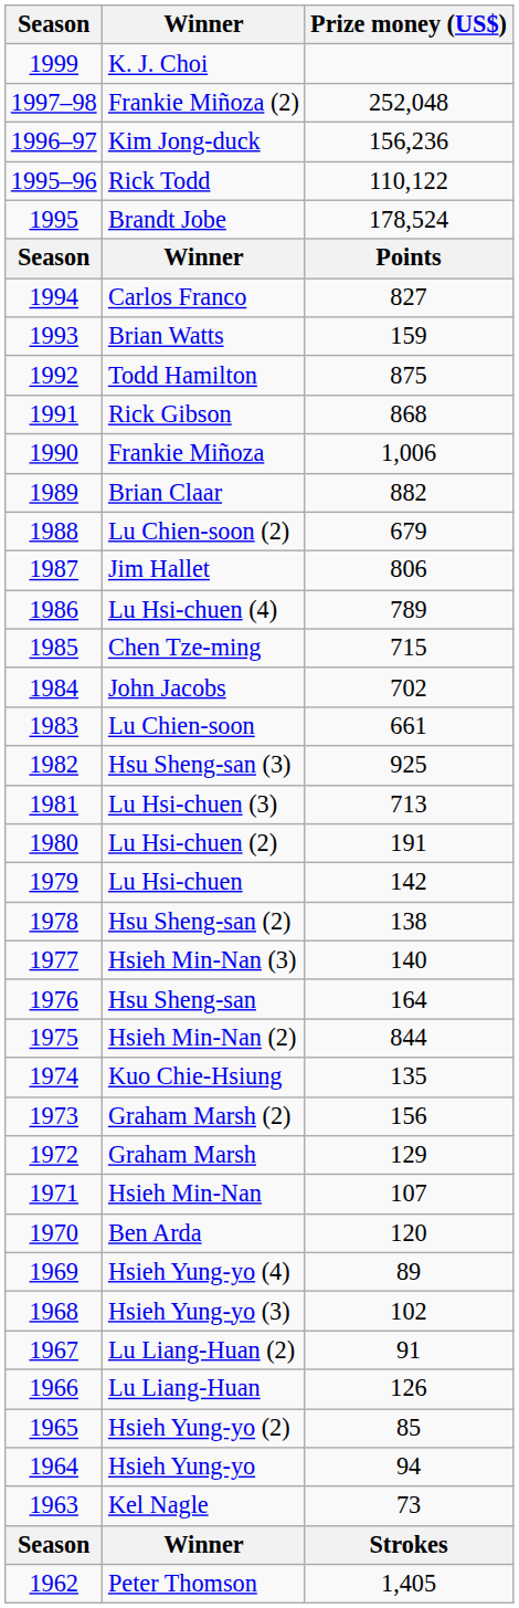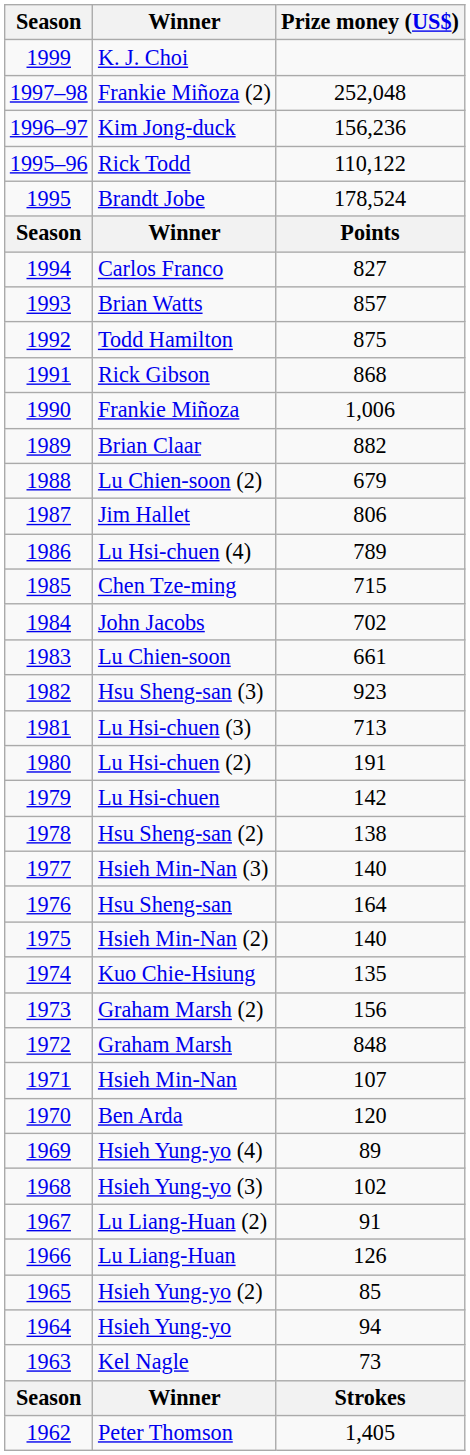 <table class="wikitable">
 <tr>
 <th>Season</th>
 <th>Winner</th>
 <th>Prize money (<a href='#'>US$</a>)</th>
 </tr>
 <tr>
 <td align=center><a href='#'>1999</a></td>
 <td> <a href='#'>K. J. Choi</a></td>
 <td align=center></td>
 </tr>
 <tr>
 <td align=center><a href='#'>1997–98</a></td>
 <td> <a href='#'>Frankie Miñoza</a> (2)</td>
 <td align=center>252,048</td>
 </tr>
 <tr>
 <td align=center><a href='#'>1996–97</a></td>
 <td> <a href='#'>Kim Jong-duck</a></td>
 <td align=center>156,236</td>
 </tr>
 <tr>
 <td align=center><a href='#'>1995–96</a></td>
 <td> <a href='#'>Rick Todd</a></td>
 <td align=center>110,122</td>
 </tr>
 <tr>
 <td align=center><a href='#'>1995</a></td>
 <td> <a href='#'>Brandt Jobe</a></td>
 <td align=center>178,524</td>
 </tr>
 <tr>
 <th>Season</th>
 <th>Winner</th>
 <th>Points</th>
 </tr>
 <tr>
 <td align=center><a href='#'>1994</a></td>
 <td> <a href='#'>Carlos Franco</a></td>
 <td align=center>827</td>
 </tr>
 <tr>
 <td align=center><a href='#'>1993</a></td>
 <td> <a href='#'>Brian Watts</a></td>
-<td align=center>159</td>
+<td align=center>857</td>
 </tr>
 <tr>
 <td align=center><a href='#'>1992</a></td>
 <td> <a href='#'>Todd Hamilton</a></td>
 <td align=center>875</td>
 </tr>
 <tr>
 <td align=center><a href='#'>1991</a></td>
 <td> <a href='#'>Rick Gibson</a></td>
 <td align=center>868</td>
 </tr>
 <tr>
 <td align=center><a href='#'>1990</a></td>
 <td> <a href='#'>Frankie Miñoza</a></td>
 <td align=center>1,006</td>
 </tr>
 <tr>
 <td align=center><a href='#'>1989</a></td>
 <td> <a href='#'>Brian Claar</a></td>
 <td align=center>882</td>
 </tr>
 <tr>
 <td align=center><a href='#'>1988</a></td>
 <td> <a href='#'>Lu Chien-soon</a> (2)</td>
 <td align=center>679</td>
 </tr>
 <tr>
 <td align=center><a href='#'>1987</a></td>
 <td> <a href='#'>Jim Hallet</a></td>
 <td align=center>806</td>
 </tr>
 <tr>
 <td align=center><a href='#'>1986</a></td>
 <td> <a href='#'>Lu Hsi-chuen</a> (4)</td>
 <td align=center>789</td>
 </tr>
 <tr>
 <td align=center><a href='#'>1985</a></td>
 <td> <a href='#'>Chen Tze-ming</a></td>
 <td align=center>715</td>
 </tr>
 <tr>
 <td align=center><a href='#'>1984</a></td>
 <td> <a href='#'>John Jacobs</a></td>
 <td align=center>702</td>
 </tr>
 <tr>
 <td align=center><a href='#'>1983</a></td>
 <td> <a href='#'>Lu Chien-soon</a></td>
 <td align=center>661</td>
 </tr>
 <tr>
 <td align=center><a href='#'>1982</a></td>
 <td> <a href='#'>Hsu Sheng-san</a> (3)</td>
-<td align=center>925</td>
+<td align=center>923</td>
 </tr>
 <tr>
 <td align=center><a href='#'>1981</a></td>
 <td> <a href='#'>Lu Hsi-chuen</a> (3)</td>
 <td align=center>713</td>
 </tr>
 <tr>
 <td align=center><a href='#'>1980</a></td>
 <td> <a href='#'>Lu Hsi-chuen</a> (2)</td>
 <td align=center>191</td>
 </tr>
 <tr>
 <td align=center><a href='#'>1979</a></td>
 <td> <a href='#'>Lu Hsi-chuen</a></td>
 <td align=center>142</td>
 </tr>
 <tr>
 <td align=center><a href='#'>1978</a></td>
 <td> <a href='#'>Hsu Sheng-san</a> (2)</td>
 <td align=center>138</td>
 </tr>
 <tr>
 <td align=center><a href='#'>1977</a></td>
 <td> <a href='#'>Hsieh Min-Nan</a> (3)</td>
 <td align=center>140</td>
 </tr>
 <tr>
 <td align=center><a href='#'>1976</a></td>
 <td> <a href='#'>Hsu Sheng-san</a></td>
 <td align=center>164</td>
 </tr>
 <tr>
 <td align=center><a href='#'>1975</a></td>
 <td> <a href='#'>Hsieh Min-Nan</a> (2)</td>
-<td align=center>844</td>
+<td align=center>140</td>
 </tr>
 <tr>
 <td align=center><a href='#'>1974</a></td>
 <td> <a href='#'>Kuo Chie-Hsiung</a></td>
 <td align=center>135</td>
 </tr>
 <tr>
 <td align=center><a href='#'>1973</a></td>
 <td> <a href='#'>Graham Marsh</a> (2)</td>
 <td align=center>156</td>
 </tr>
 <tr>
 <td align=center><a href='#'>1972</a></td>
 <td> <a href='#'>Graham Marsh</a></td>
-<td align=center>129</td>
+<td align=center>848</td>
 </tr>
 <tr>
 <td align=center><a href='#'>1971</a></td>
 <td> <a href='#'>Hsieh Min-Nan</a></td>
 <td align=center>107</td>
 </tr>
 <tr>
 <td align=center><a href='#'>1970</a></td>
 <td> <a href='#'>Ben Arda</a></td>
 <td align=center>120</td>
 </tr>
 <tr>
 <td align=center><a href='#'>1969</a></td>
 <td> <a href='#'>Hsieh Yung-yo</a> (4)</td>
 <td align=center>89</td>
 </tr>
 <tr>
 <td align=center><a href='#'>1968</a></td>
 <td> <a href='#'>Hsieh Yung-yo</a> (3)</td>
 <td align=center>102</td>
 </tr>
 <tr>
 <td align=center><a href='#'>1967</a></td>
 <td> <a href='#'>Lu Liang-Huan</a> (2)</td>
 <td align=center>91</td>
 </tr>
 <tr>
 <td align=center><a href='#'>1966</a></td>
 <td> <a href='#'>Lu Liang-Huan</a></td>
 <td align=center>126</td>
 </tr>
 <tr>
 <td align=center><a href='#'>1965</a></td>
 <td> <a href='#'>Hsieh Yung-yo</a> (2)</td>
 <td align=center>85</td>
 </tr>
 <tr>
 <td align=center><a href='#'>1964</a></td>
 <td> <a href='#'>Hsieh Yung-yo</a></td>
 <td align=center>94</td>
 </tr>
 <tr>
 <td align=center><a href='#'>1963</a></td>
 <td> <a href='#'>Kel Nagle</a></td>
 <td align=center>73</td>
 </tr>
 <tr>
 <th>Season</th>
 <th>Winner</th>
 <th>Strokes</th>
 </tr>
 <tr>
 <td align=center><a href='#'>1962</a></td>
 <td> <a href='#'>Peter Thomson</a></td>
 <td align=center>1,405</td>
 </tr>
 </table>
